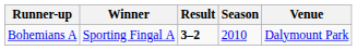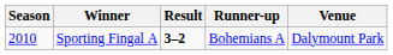 <table class="wikitable">
 <tr>
-<th>Runner-up</th>
+<th>Season</th>
 <th>Winner</th>
 <th>Result</th>
-<th>Season</th>
+<th>Runner-up</th>
 <th>Venue</th>
 </tr>
 <tr>
-<td><a href='#'>Bohemians A</a></td>
+<td><a href='#'>2010</a></td>
 <td><a href='#'>Sporting Fingal A</a></td>
 <td><strong>3–2</strong></td>
-<td><a href='#'>2010</a></td>
+<td><a href='#'>Bohemians A</a></td>
 <td><a href='#'>Dalymount Park</a></td>
 </tr>
 </table>
